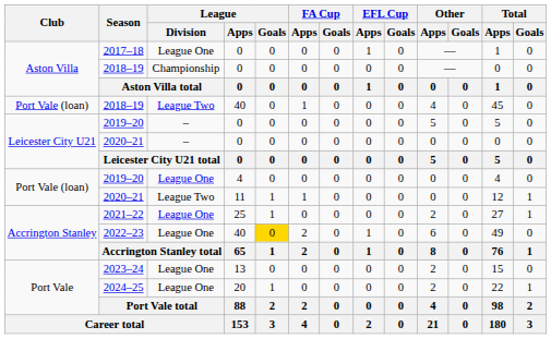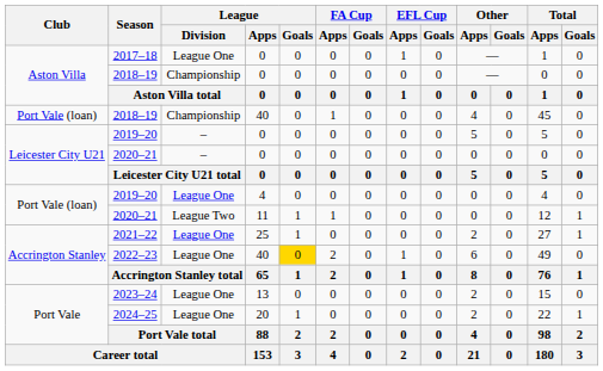 <table class="wikitable" style="text-align: center;">
 <tr>
 <th rowspan="2">Club</th>
 <th rowspan="2">Season</th>
 <th colspan="3">League</th>
 <th colspan="2"><a href='#'>FA Cup</a></th>
 <th colspan="2"><a href='#'>EFL Cup</a></th>
 <th colspan="2">Other</th>
 <th colspan="2">Total</th>
 </tr>
 <tr>
 <th>Division</th>
 <th>Apps</th>
 <th>Goals</th>
 <th>Apps</th>
 <th>Goals</th>
 <th>Apps</th>
 <th>Goals</th>
 <th>Apps</th>
 <th>Goals</th>
 <th>Apps</th>
 <th>Goals</th>
 </tr>
 <tr>
 <td rowspan="3" valign="center"><a href='#'>Aston Villa</a></td>
 <td><a href='#'>2017–18</a></td>
 <td>League One</td>
 <td>0</td>
 <td>0</td>
 <td>0</td>
 <td>0</td>
 <td>1</td>
 <td>0</td>
 <td colspan="2">—</td>
 <td>1</td>
 <td>0</td>
 </tr>
 <tr>
 <td><a href='#'>2018–19</a></td>
 <td>Championship</td>
 <td>0</td>
 <td>0</td>
 <td>0</td>
 <td>0</td>
 <td>0</td>
 <td>0</td>
 <td colspan="2">—</td>
 <td>0</td>
 <td>0</td>
 </tr>
 <tr>
 <th colspan="2">Aston Villa total</th>
 <th>0</th>
 <th>0</th>
 <th>0</th>
 <th>0</th>
 <th>1</th>
 <th>0</th>
 <th>0</th>
 <th>0</th>
 <th>1</th>
 <th>0</th>
 </tr>
 <tr>
 <td><a href='#'>Port Vale</a> (loan)</td>
 <td><a href='#'>2018–19</a></td>
-<td><a href='#'>League Two</a></td>
+<td>Championship</td>
 <td>40</td>
 <td>0</td>
 <td>1</td>
 <td>0</td>
 <td>0</td>
 <td>0</td>
 <td>4</td>
 <td>0</td>
 <td>45</td>
 <td>0</td>
 </tr>
 <tr>
 <td rowspan="3" valign="center"><a href='#'>Leicester City U21</a></td>
 <td><a href='#'>2019–20</a></td>
 <td>–</td>
 <td>0</td>
 <td>0</td>
 <td>0</td>
 <td>0</td>
 <td>0</td>
 <td>0</td>
 <td>5</td>
 <td>0</td>
 <td>5</td>
 <td>0</td>
 </tr>
 <tr>
 <td><a href='#'>2020–21</a></td>
 <td>–</td>
 <td>0</td>
 <td>0</td>
 <td>0</td>
 <td>0</td>
 <td>0</td>
 <td>0</td>
 <td>0</td>
 <td>0</td>
 <td>0</td>
 <td>0</td>
 </tr>
 <tr>
 <th colspan="2">Leicester City U21 total</th>
 <th>0</th>
 <th>0</th>
 <th>0</th>
 <th>0</th>
 <th>0</th>
 <th>0</th>
 <th>5</th>
 <th>0</th>
 <th>5</th>
 <th>0</th>
 </tr>
 <tr>
 <td rowspan="2" valign="center">Port Vale (loan)</td>
 <td><a href='#'>2019–20</a></td>
 <td><a href='#'>League One</a></td>
 <td>4</td>
 <td>0</td>
 <td>0</td>
 <td>0</td>
 <td>0</td>
 <td>0</td>
 <td>0</td>
 <td>0</td>
 <td>4</td>
 <td>0</td>
 </tr>
 <tr>
 <td><a href='#'>2020–21</a></td>
 <td>League Two</td>
 <td>11</td>
 <td>1</td>
 <td>1</td>
 <td>0</td>
 <td>0</td>
 <td>0</td>
 <td>0</td>
 <td>0</td>
 <td>12</td>
 <td>1</td>
 </tr>
 <tr>
 <td rowspan="3" valign="center"><a href='#'>Accrington Stanley</a></td>
 <td><a href='#'>2021–22</a></td>
 <td><a href='#'>League One</a></td>
 <td>25</td>
 <td>1</td>
 <td>0</td>
 <td>0</td>
 <td>0</td>
 <td>0</td>
 <td>2</td>
 <td>0</td>
 <td>27</td>
 <td>1</td>
 </tr>
 <tr>
 <td><a href='#'>2022–23</a></td>
 <td>League One</td>
 <td>40</td>
 <td style="background: gold;">0</td>
 <td>2</td>
 <td>0</td>
 <td>1</td>
 <td>0</td>
 <td>6</td>
 <td>0</td>
 <td>49</td>
 <td>0</td>
 </tr>
 <tr>
 <th colspan="2">Accrington Stanley total</th>
 <th>65</th>
 <th>1</th>
 <th>2</th>
 <th>0</th>
 <th>1</th>
 <th>0</th>
 <th>8</th>
 <th>0</th>
 <th>76</th>
 <th>1</th>
 </tr>
 <tr>
 <td rowspan="3" valign="center">Port Vale</td>
 <td><a href='#'>2023–24</a></td>
 <td>League One</td>
 <td>13</td>
 <td>0</td>
 <td>0</td>
 <td>0</td>
 <td>0</td>
 <td>0</td>
 <td>2</td>
 <td>0</td>
 <td>15</td>
 <td>0</td>
 </tr>
 <tr>
 <td><a href='#'>2024–25</a></td>
 <td>League One</td>
 <td>20</td>
 <td>1</td>
 <td>0</td>
 <td>0</td>
 <td>0</td>
 <td>0</td>
 <td>2</td>
 <td>0</td>
 <td>22</td>
 <td>1</td>
 </tr>
 <tr>
 <th colspan="2">Port Vale total</th>
 <th>88</th>
 <th>2</th>
 <th>2</th>
 <th>0</th>
 <th>0</th>
 <th>0</th>
 <th>4</th>
 <th>0</th>
 <th>98</th>
 <th>2</th>
 </tr>
 <tr>
 <th colspan="3">Career total</th>
 <th>153</th>
 <th>3</th>
 <th>4</th>
 <th>0</th>
 <th>2</th>
 <th>0</th>
 <th>21</th>
 <th>0</th>
 <th>180</th>
 <th>3</th>
 </tr>
 </table>
